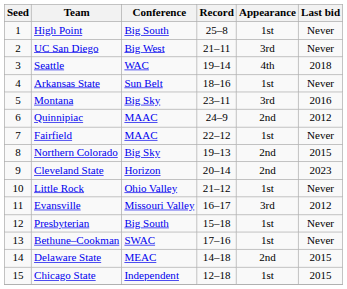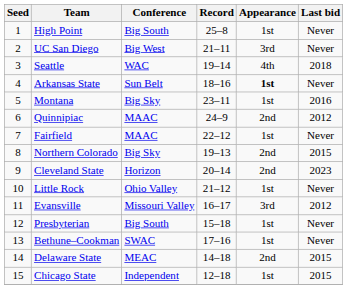 <table class="wikitable sortable" style="text-align:center">
 <tr>
 <th>Seed</th>
 <th>Team</th>
 <th>Conference</th>
 <th data-sort-type="number">Record</th>
 <th>Appearance</th>
 <th>Last bid</th>
 </tr>
 <tr>
 <td>1</td>
 <td align=left><a href='#'>High Point</a></td>
 <td align=left><a href='#'>Big South</a></td>
 <td>25–8</td>
 <td>1st</td>
 <td>Never</td>
 </tr>
 <tr>
 <td>2</td>
 <td align=left><a href='#'>UC San Diego</a></td>
 <td align=left><a href='#'>Big West</a></td>
 <td>21–11</td>
 <td>3rd</td>
 <td>Never</td>
 </tr>
 <tr>
 <td>3</td>
 <td align=left><a href='#'>Seattle</a></td>
 <td align=left><a href='#'>WAC</a></td>
 <td>19–14</td>
 <td>4th</td>
 <td>2018</td>
 </tr>
 <tr>
 <td>4</td>
 <td align=left><a href='#'>Arkansas State</a></td>
 <td align=left><a href='#'>Sun Belt</a></td>
 <td>18–16</td>
-<td>1st</td>
+<td><strong>1st</strong></td>
 <td>Never</td>
 </tr>
 <tr>
 <td>5</td>
 <td align=left><a href='#'>Montana</a></td>
 <td align=left><a href='#'>Big Sky</a></td>
 <td>23–11</td>
-<td>3rd</td>
+<td>1st</td>
 <td>2016</td>
 </tr>
 <tr>
 <td>6</td>
 <td align=left><a href='#'>Quinnipiac</a></td>
 <td align=left><a href='#'>MAAC</a></td>
 <td>24–9</td>
 <td>2nd</td>
 <td>2012</td>
 </tr>
 <tr>
 <td>7</td>
 <td align=left><a href='#'>Fairfield</a></td>
 <td align=left><a href='#'>MAAC</a></td>
 <td>22–12</td>
 <td>1st</td>
 <td>Never</td>
 </tr>
 <tr>
 <td>8</td>
 <td align=left><a href='#'>Northern Colorado</a></td>
 <td align=left><a href='#'>Big Sky</a></td>
 <td>19–13</td>
 <td>2nd</td>
 <td>2015</td>
 </tr>
 <tr>
 <td>9</td>
 <td align=left><a href='#'>Cleveland State</a></td>
 <td align=left><a href='#'>Horizon</a></td>
 <td>20–14</td>
 <td>2nd</td>
 <td>2023</td>
 </tr>
 <tr>
 <td>10</td>
 <td align=left><a href='#'>Little Rock</a></td>
 <td align=left><a href='#'>Ohio Valley</a></td>
 <td>21–12</td>
 <td>1st</td>
 <td>Never</td>
 </tr>
 <tr>
 <td>11</td>
 <td align=left><a href='#'>Evansville</a></td>
 <td align=left><a href='#'>Missouri Valley</a></td>
 <td>16–17</td>
 <td>3rd</td>
 <td>2012</td>
 </tr>
 <tr>
 <td>12</td>
 <td align=left><a href='#'>Presbyterian</a></td>
 <td align=left><a href='#'>Big South</a></td>
 <td>15–18</td>
 <td>1st</td>
 <td>Never</td>
 </tr>
 <tr>
 <td>13</td>
 <td align=left><a href='#'>Bethune–Cookman</a></td>
 <td align=left><a href='#'>SWAC</a></td>
 <td>17–16</td>
 <td>1st</td>
 <td>Never</td>
 </tr>
 <tr>
 <td>14</td>
 <td align=left><a href='#'>Delaware State</a></td>
 <td align=left><a href='#'>MEAC</a></td>
 <td>14–18</td>
 <td>2nd</td>
 <td>2015</td>
 </tr>
 <tr>
 <td>15</td>
 <td align=left><a href='#'>Chicago State</a></td>
 <td align=left><a href='#'>Independent</a></td>
 <td>12–18</td>
 <td>1st</td>
 <td>2015</td>
 </tr>
 <tr>
 </tr>
 </table>
